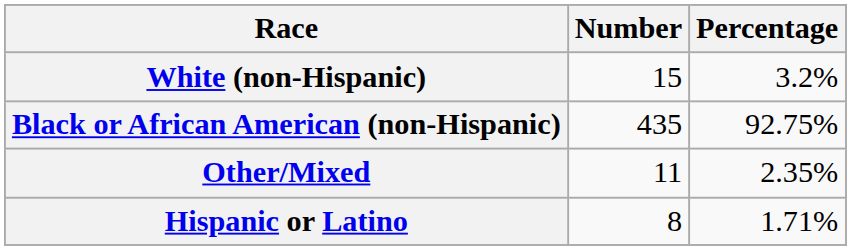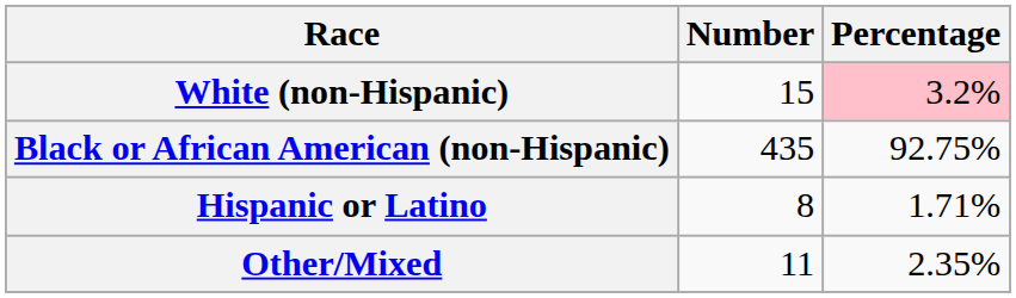 <table class="wikitable" style="text-align:right">
 <tr>
 <th scope="col">Race</th>
 <th scope="col">Number</th>
 <th scope="col">Percentage</th>
 </tr>
 <tr>
 <th scope="row"><a href='#'>White</a> (non-Hispanic)</th>
 <td>15</td>
-<td>3.2%</td>
+<td style="background: pink;">3.2%</td>
 </tr>
 <tr>
 <th scope="row"><a href='#'>Black or African American</a> (non-Hispanic)</th>
 <td>435</td>
 <td>92.75%</td>
 </tr>
 <tr>
+<th scope="row"><a href='#'>Hispanic</a> or <a href='#'>Latino</a></th>
+<td>8</td>
+<td>1.71%</td>
+</tr>
+<tr>
 <th scope="row"><a href='#'>Other/Mixed</a></th>
 <td>11</td>
 <td>2.35%</td>
 </tr>
-<tr>
-<th scope="row"><a href='#'>Hispanic</a> or <a href='#'>Latino</a></th>
-<td>8</td>
-<td>1.71%</td>
-</tr>
 </table>
